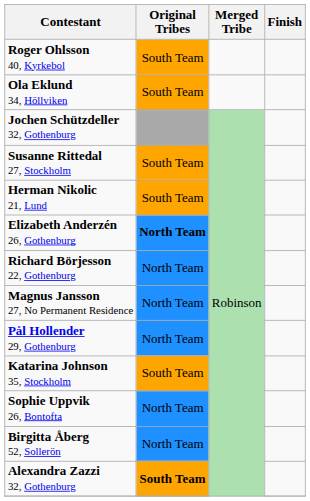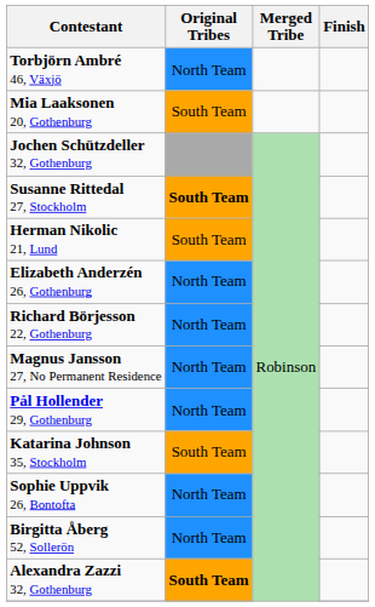 <table class="wikitable sortable" style="margin:auto; text-align:center">
 <tr>
 <th>Contestant</th>
 <th>Original<br>Tribes</th>
 <th>Merged<br>Tribe</th>
 <th>Finish</th>
 </tr>
 <tr>
-<td align="left"><strong>Roger Ohlsson</strong><br><small>40, <a href='#'>Kyrkebol</a></small></td>
-<td bgcolor="orange" align=center>South Team</td>
+<td align="left"><strong>Torbjörn Ambré</strong><br><small>46, <a href='#'>Växjö</a></small></td>
+<td bgcolor="#1E90FF"><span>North Team</span></td>
 <td></td>
 <td></td>
 </tr>
 <tr>
-<td align="left"><strong>Ola Eklund</strong><br><small>34, <a href='#'>Höllviken</a></small></td>
-<td bgcolor="orange" align=center>South Team</td>
+<td align="left"><strong>Mia Laaksonen</strong><br><small>20, <a href='#'>Gothenburg</a></small></td>
+<td bgcolor="orange">South Team</td>
 <td></td>
 <td></td>
 </tr>
 <tr>
 <td align="left"><strong>Jochen Schützdeller</strong><br><small>32, <a href='#'>Gothenburg</a></small></td>
 <td align="center" bgcolor="darkgray" rowspan=1></td>
 <td bgcolor="#ACE1AF" align=center rowspan=12>Robinson</td>
 <td></td>
 </tr>
 <tr>
 <td align="left"><strong>Susanne Rittedal</strong><br><small>27, <a href='#'>Stockholm</a></small></td>
-<td bgcolor="orange" align=center>South Team</td>
+<td bgcolor="orange" align=center><strong>South Team</strong></td>
 <td></td>
 </tr>
 <tr>
 <td align="left"><strong>Herman Nikolic</strong><br><small>21, <a href='#'>Lund</a></small></td>
 <td bgcolor="orange">South Team</td>
 <td></td>
 </tr>
 <tr>
 <td align="left"><strong>Elizabeth Anderzén</strong><br><small>26, <a href='#'>Gothenburg</a></small></td>
-<td bgcolor="#1E90FF" align=center><strong><span>North Team</span></strong></td>
+<td bgcolor="#1E90FF" align=center><span>North Team</span></td>
 <td></td>
 </tr>
 <tr>
 <td align="left"><strong>Richard Börjesson</strong><br><small>22, <a href='#'>Gothenburg</a></small></td>
 <td bgcolor="#1E90FF" align=center><span>North Team</span></td>
 <td></td>
 </tr>
 <tr>
 <td align="left"><strong>Magnus Jansson</strong><br><small>27, No Permanent Residence</small></td>
 <td bgcolor="#1E90FF" align=center><span>North Team</span></td>
 <td></td>
 </tr>
 <tr>
 <td align="left"><strong><a href='#'>Pål Hollender</a></strong><br><small>29, <a href='#'>Gothenburg</a></small></td>
 <td bgcolor="#1E90FF" align=center><span>North Team</span></td>
 <td></td>
 </tr>
 <tr>
 <td align="left"><strong>Katarina Johnson</strong><br><small>35, <a href='#'>Stockholm</a></small></td>
 <td bgcolor="orange" align=center>South Team</td>
 <td></td>
 </tr>
 <tr>
 <td align="left"><strong>Sophie Uppvik</strong><br><small>26, <a href='#'>Bontofta</a></small></td>
 <td bgcolor="#1E90FF" align=center><span>North Team</span></td>
 <td></td>
 </tr>
 <tr>
 <td align="left"><strong>Birgitta Åberg</strong><br><small>52, <a href='#'>Sollerön</a></small></td>
 <td bgcolor="#1E90FF" align=center><span>North Team</span></td>
 <td></td>
 </tr>
 <tr>
 <td align="left"><strong>Alexandra Zazzi</strong><br><small>32, <a href='#'>Gothenburg</a></small></td>
 <td bgcolor="orange" align=center><strong>South Team</strong></td>
 <td></td>
 </tr>
 <tr>
 </tr>
 </table>
